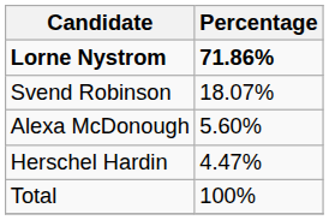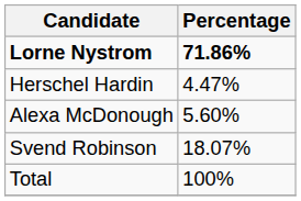 <table class="wikitable">
 <tr>
 <th>Candidate</th>
 <th>Percentage</th>
 </tr>
 <tr>
 <td><strong>Lorne Nystrom</strong></td>
 <td><strong>71.86%</strong></td>
 </tr>
 <tr>
-<td>Svend Robinson</td>
-<td>18.07%</td>
+<td>Herschel Hardin</td>
+<td>4.47%</td>
 </tr>
 <tr>
 <td>Alexa McDonough</td>
 <td>5.60%</td>
 </tr>
 <tr>
-<td>Herschel Hardin</td>
-<td>4.47%</td>
+<td>Svend Robinson</td>
+<td>18.07%</td>
 </tr>
 <tr>
 <td>Total</td>
 <td>100%</td>
 </tr>
 <tr>
 </tr>
 </table>
